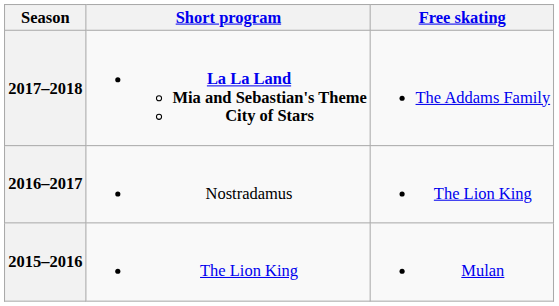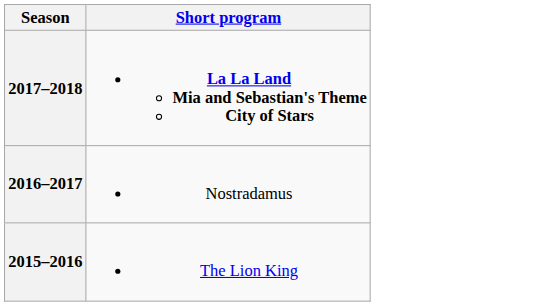 <table class=wikitable style=text-align:center>
 <tr>
 <th>Season</th>
 <th><a href='#'>Short program</a></th>
-<th><a href='#'>Free skating</a></th>
 </tr>
 <tr>
 <th>2017–2018 <br> </th>
 <td><strong><br><ul><li><a href='#'>La La Land</a> <br><ul><li>Mia and Sebastian's Theme</li><li>City of Stars <br></li></ul></li></ul></strong></td>
-<td><br><ul><li><a href='#'>The Addams Family</a> <br></li></ul></td>
 </tr>
 <tr>
 <th>2016–2017 <br> </th>
 <td><br><ul><li>Nostradamus <br></li></ul></td>
-<td><br><ul><li><a href='#'>The Lion King</a> <br></li></ul></td>
 </tr>
 <tr>
 <th>2015–2016 <br> </th>
 <td><br><ul><li><a href='#'>The Lion King</a> <br></li></ul></td>
-<td><br><ul><li><a href='#'>Mulan</a> <br></li></ul></td>
 </tr>
 </table>
